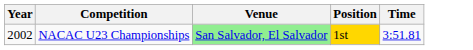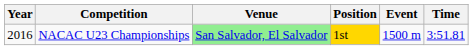 <table class="wikitable">
 <tr>
 <th>Year</th>
 <th>Competition</th>
 <th>Venue</th>
 <th>Position</th>
+<th>Event</th>
 <th>Time</th>
 </tr>
 <tr>
-<td>2002</td>
+<td>2016</td>
 <td><a href='#'>NACAC U23 Championships</a></td>
 <td style="background: lightgreen;"><a href='#'>San Salvador, El Salvador</a></td>
 <td bgcolor=gold>1st</td>
+<td><a href='#'>1500 m</a></td>
 <td><a href='#'>3:51.81</a></td>
 </tr>
 </table>
